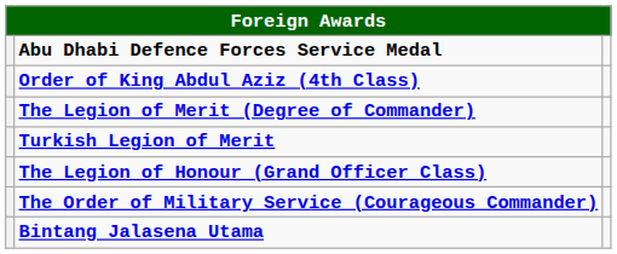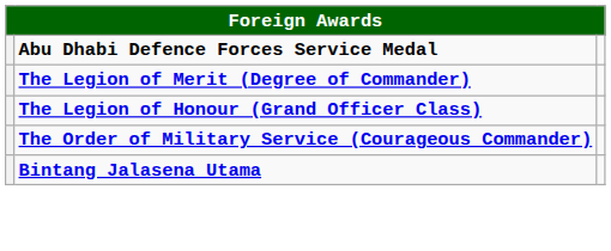 <table class="wikitable">
 <tr>
 <th colspan="3" style="background:#006400; color:#FFFFFF; text-align:center"><strong>Foreign Awards</strong></th>
 </tr>
 <tr>
 <th></th>
 <td><strong>Abu Dhabi Defence Forces Service Medal</strong></td>
 <td></td>
 </tr>
 <tr>
-<th></th>
-<td><strong><a href='#'>Order of King Abdul Aziz (4th Class)</a></strong></td>
-<td></td>
-</tr>
-<tr>
 <th><strong></strong></th>
 <td><a href='#'><strong>The Legion of Merit (Degree of Commander)</strong></a><strong></strong></td>
-<td></td>
-</tr>
-<tr>
-<th><strong></strong></th>
-<td><a href='#'><strong>Turkish Legion of Merit</strong></a></td>
 <td></td>
 </tr>
 <tr>
 <th><strong></strong></th>
 <td><a href='#'><strong>The Legion of Honour (Grand Officer Class)</strong></a></td>
 <td></td>
 </tr>
 <tr>
 <th><strong></strong></th>
 <td><strong><a href='#'>The Order of Military Service (Courageous Commander)</a></strong></td>
 <td></td>
 </tr>
 <tr>
 <th><strong></strong></th>
 <td><strong><a href='#'>Bintang Jalasena Utama</a></strong></td>
 <td></td>
 </tr>
 </table>
